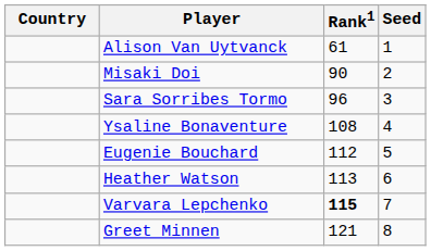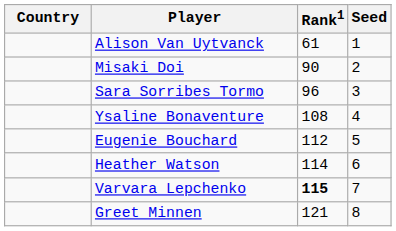 <table class="sortable wikitable">
 <tr>
 <th width="70">Country</th>
 <th width="175">Player</th>
 <th>Rank<sup>1</sup></th>
 <th>Seed</th>
 </tr>
 <tr>
 <td></td>
 <td><a href='#'>Alison Van Uytvanck</a></td>
 <td>61</td>
 <td>1</td>
 </tr>
 <tr>
 <td></td>
 <td><a href='#'>Misaki Doi</a></td>
 <td>90</td>
 <td>2</td>
 </tr>
 <tr>
 <td></td>
 <td><a href='#'>Sara Sorribes Tormo</a></td>
 <td>96</td>
 <td>3</td>
 </tr>
 <tr>
 <td></td>
 <td><a href='#'>Ysaline Bonaventure</a></td>
 <td>108</td>
 <td>4</td>
 </tr>
 <tr>
 <td></td>
 <td><a href='#'>Eugenie Bouchard</a></td>
 <td>112</td>
 <td>5</td>
 </tr>
 <tr>
 <td></td>
 <td><a href='#'>Heather Watson</a></td>
-<td>113</td>
+<td>114</td>
 <td>6</td>
 </tr>
 <tr>
 <td></td>
 <td><a href='#'>Varvara Lepchenko</a></td>
 <td><strong>115</strong></td>
 <td>7</td>
 </tr>
 <tr>
 <td></td>
 <td><a href='#'>Greet Minnen</a></td>
 <td>121</td>
 <td>8</td>
 </tr>
 </table>
